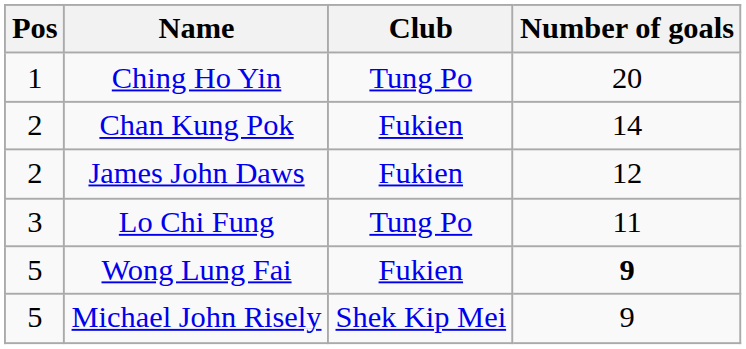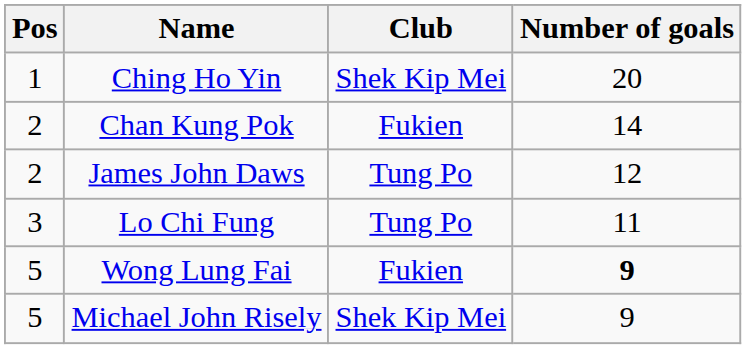 <table class="wikitable" style="text-align:center;">
 <tr>
 <th>Pos</th>
 <th>Name</th>
 <th>Club</th>
 <th>Number of goals</th>
 </tr>
 <tr>
 <td>1</td>
 <td><a href='#'>Ching Ho Yin</a></td>
-<td><a href='#'>Tung Po</a></td>
+<td><a href='#'>Shek Kip Mei</a></td>
 <td>20</td>
 </tr>
 <tr>
 <td>2</td>
 <td><a href='#'>Chan Kung Pok</a></td>
 <td><a href='#'>Fukien</a></td>
 <td>14</td>
 </tr>
 <tr>
 <td>2</td>
 <td><a href='#'>James John Daws</a></td>
-<td><a href='#'>Fukien</a></td>
+<td><a href='#'>Tung Po</a></td>
 <td>12</td>
 </tr>
 <tr>
 <td>3</td>
 <td><a href='#'>Lo Chi Fung</a></td>
 <td><a href='#'>Tung Po</a></td>
 <td>11</td>
 </tr>
 <tr>
 <td>5</td>
 <td><a href='#'>Wong Lung Fai</a></td>
 <td><a href='#'>Fukien</a></td>
 <td><strong>9</strong></td>
 </tr>
 <tr>
 <td>5</td>
 <td><a href='#'>Michael John Risely</a></td>
 <td><a href='#'>Shek Kip Mei</a></td>
 <td>9</td>
 </tr>
 </table>
